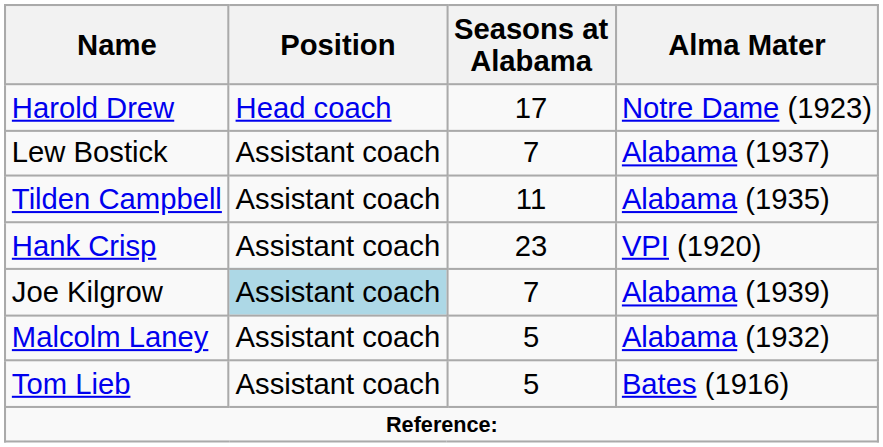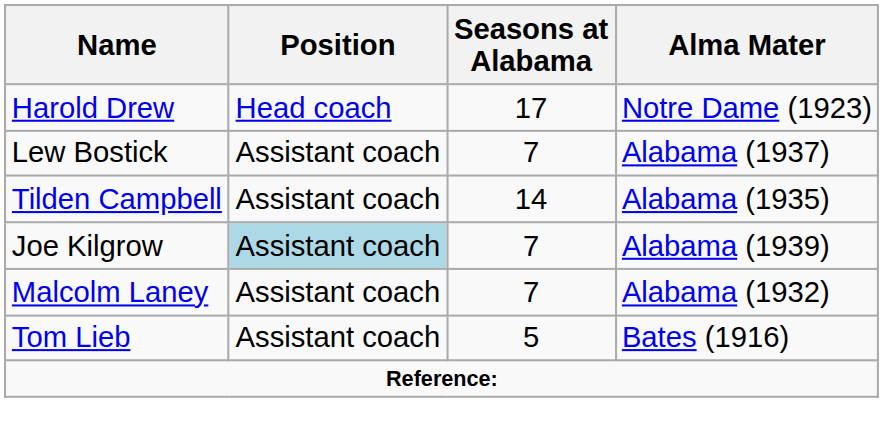 <table class="wikitable" border="1" style="font-size:90%;">
 <tr>
 <th>Name</th>
 <th>Position</th>
 <th>Seasons at<br>Alabama</th>
 <th>Alma Mater</th>
 </tr>
 <tr>
 <td><a href='#'>Harold Drew</a></td>
 <td><a href='#'>Head coach</a></td>
 <td align=center>17</td>
 <td><a href='#'>Notre Dame</a> (1923)</td>
 </tr>
 <tr>
 <td>Lew Bostick</td>
 <td>Assistant coach</td>
 <td align=center>7</td>
 <td><a href='#'>Alabama</a> (1937)</td>
 </tr>
 <tr>
 <td><a href='#'>Tilden Campbell</a></td>
 <td>Assistant coach</td>
-<td align=center>11</td>
+<td align=center>14</td>
 <td><a href='#'>Alabama</a> (1935)</td>
-</tr>
-<tr>
-<td><a href='#'>Hank Crisp</a></td>
-<td>Assistant coach</td>
-<td align=center>23</td>
-<td><a href='#'>VPI</a> (1920)</td>
 </tr>
 <tr>
 <td>Joe Kilgrow</td>
 <td style="background: lightblue;">Assistant coach</td>
 <td align=center>7</td>
 <td><a href='#'>Alabama</a> (1939)</td>
 </tr>
 <tr>
 <td><a href='#'>Malcolm Laney</a></td>
 <td>Assistant coach</td>
-<td align=center>5</td>
+<td align=center>7</td>
 <td><a href='#'>Alabama</a> (1932)</td>
 </tr>
 <tr>
 <td><a href='#'>Tom Lieb</a></td>
 <td>Assistant coach</td>
 <td align=center>5</td>
 <td><a href='#'>Bates</a> (1916)</td>
 </tr>
 <tr>
 <td colspan="4" style="font-size: 8pt" align="center"><strong>Reference:</strong></td>
 </tr>
 </table>
